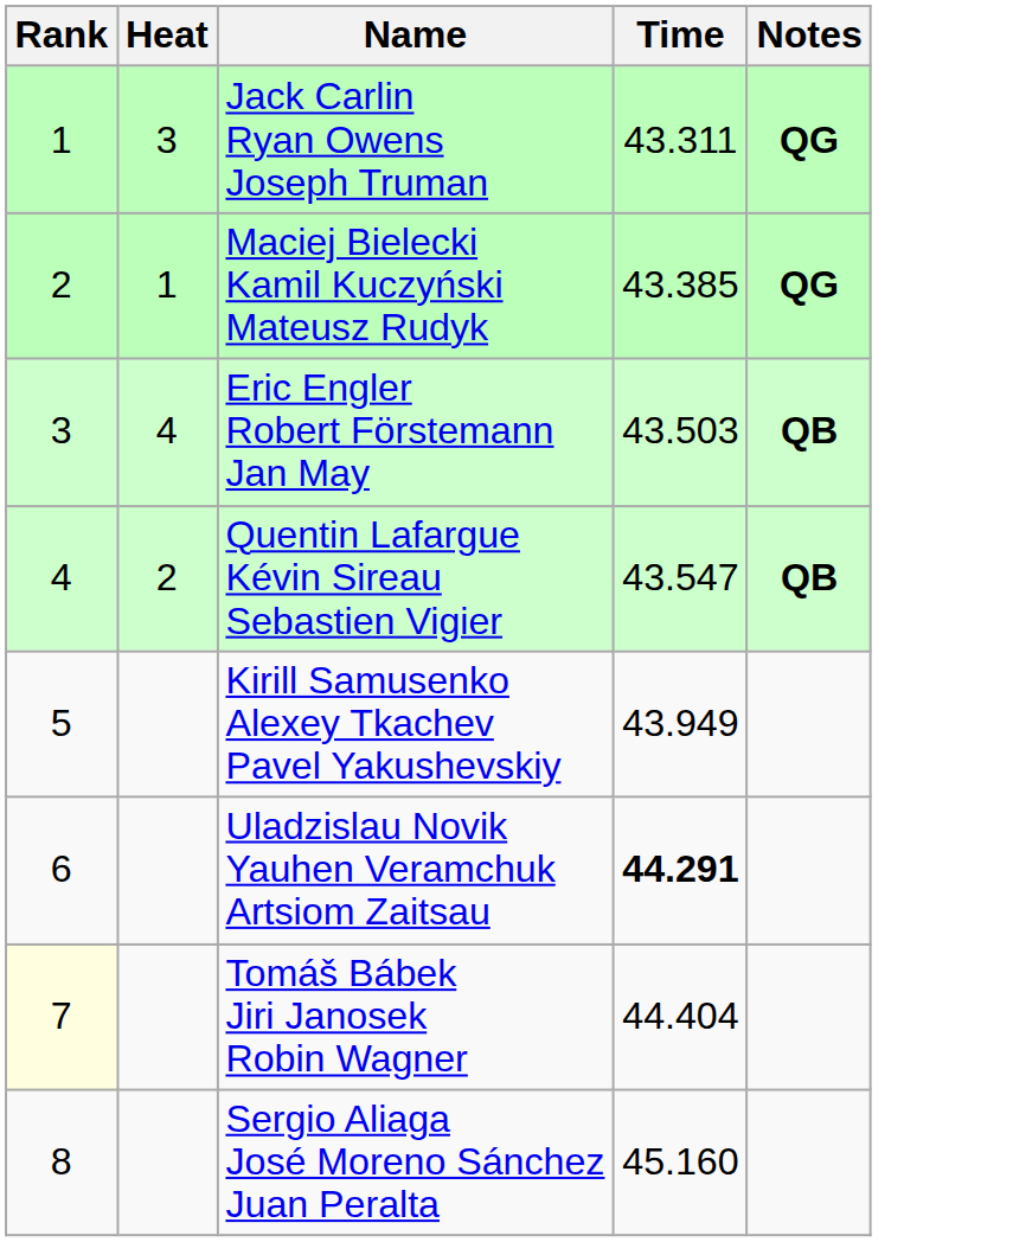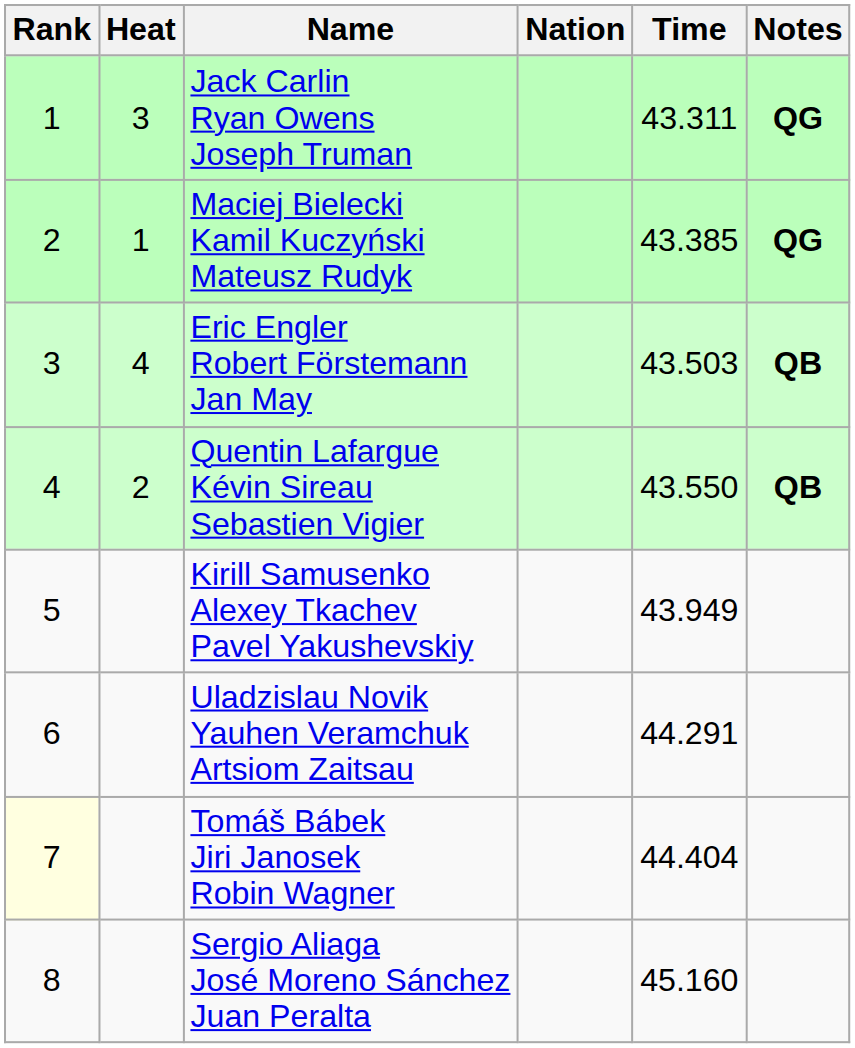 <table class="wikitable sortable" style="text-align:center">
 <tr>
 <th>Rank</th>
 <th>Heat</th>
 <th>Name</th>
+<th>Nation</th>
 <th>Time</th>
 <th>Notes</th>
 </tr>
 <tr bgcolor=bbffbb>
 <td>1</td>
 <td>3</td>
 <td align=left><a href='#'>Jack Carlin</a><br><a href='#'>Ryan Owens</a><br><a href='#'>Joseph Truman</a></td>
+<td align=left></td>
 <td>43.311</td>
 <td><strong>QG</strong></td>
 </tr>
 <tr bgcolor=bbffbb>
 <td>2</td>
 <td>1</td>
 <td align=left><a href='#'>Maciej Bielecki</a><br><a href='#'>Kamil Kuczyński</a><br><a href='#'>Mateusz Rudyk</a></td>
+<td align=left></td>
 <td>43.385</td>
 <td><strong>QG</strong></td>
 </tr>
 <tr bgcolor=ccffcc>
 <td>3</td>
 <td>4</td>
 <td align=left><a href='#'>Eric Engler</a><br><a href='#'>Robert Förstemann</a><br><a href='#'>Jan May</a></td>
+<td align=left></td>
 <td>43.503</td>
 <td><strong>QB</strong></td>
 </tr>
 <tr bgcolor=ccffcc>
 <td>4</td>
 <td>2</td>
 <td align=left><a href='#'>Quentin Lafargue</a><br><a href='#'>Kévin Sireau</a><br><a href='#'>Sebastien Vigier</a></td>
-<td>43.547</td>
+<td align=left></td>
+<td>43.550</td>
 <td><strong>QB</strong></td>
 </tr>
 <tr>
 <td>5</td>
 <td></td>
 <td align=left><a href='#'>Kirill Samusenko</a><br><a href='#'>Alexey Tkachev</a><br><a href='#'>Pavel Yakushevskiy</a></td>
+<td align=left></td>
 <td>43.949</td>
 <td></td>
 </tr>
 <tr>
 <td>6</td>
 <td></td>
 <td align=left><a href='#'>Uladzislau Novik</a><br><a href='#'>Yauhen Veramchuk</a><br><a href='#'>Artsiom Zaitsau</a></td>
-<td><strong>44.291</strong></td>
+<td align=left></td>
+<td>44.291</td>
 <td></td>
 </tr>
 <tr>
 <td style="background: lightyellow;">7</td>
 <td></td>
 <td align=left><a href='#'>Tomáš Bábek</a><br><a href='#'>Jiri Janosek</a><br><a href='#'>Robin Wagner</a></td>
+<td align=left></td>
 <td>44.404</td>
 <td></td>
 </tr>
 <tr>
 <td>8</td>
 <td></td>
 <td align=left><a href='#'>Sergio Aliaga</a><br><a href='#'>José Moreno Sánchez</a><br><a href='#'>Juan Peralta</a></td>
+<td align=left></td>
 <td>45.160</td>
 <td></td>
 </tr>
 </table>
